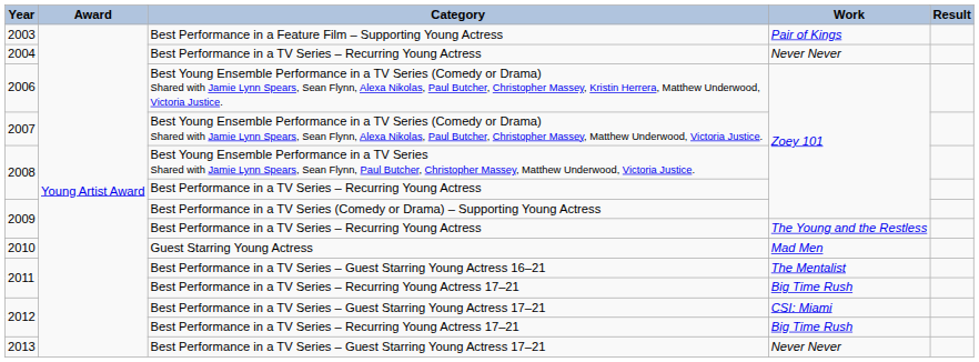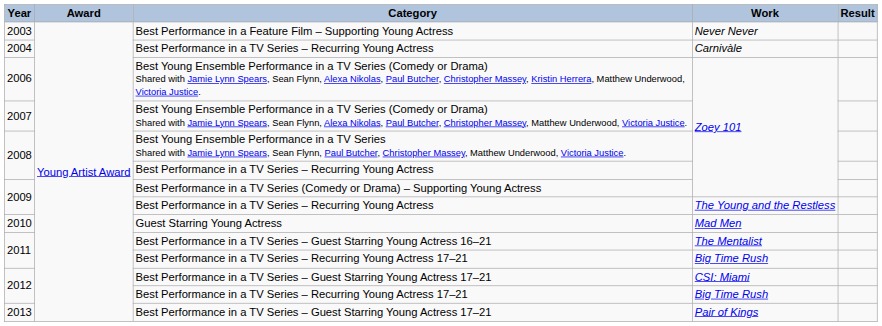 <table class="wikitable">
 <tr>
 <th style="background:#B0C4DE;">Year</th>
 <th style="background:#B0C4DE;">Award</th>
 <th style="background:#B0C4DE;">Category</th>
 <th style="background:#B0C4DE;">Work</th>
 <th style="background:#B0C4DE;">Result</th>
 </tr>
 <tr>
 <td>2003</td>
 <td rowspan="14" style="white-space:nowrap;"><a href='#'>Young Artist Award</a></td>
 <td>Best Performance in a Feature Film – Supporting Young Actress</td>
-<td><em><a href='#'>Pair of Kings</a></em></td>
+<td><em>Never Never</em></td>
 <td></td>
 </tr>
 <tr>
 <td>2004</td>
 <td>Best Performance in a TV Series – Recurring Young Actress</td>
-<td><em>Never Never</em></td>
+<td><em>Carnivàle</em></td>
 <td></td>
 </tr>
 <tr>
 <td>2006</td>
 <td>Best Young Ensemble Performance in a TV Series (Comedy or Drama) <br><small>Shared with <a href='#'>Jamie Lynn Spears</a>, Sean Flynn, <a href='#'>Alexa Nikolas</a>, <a href='#'>Paul Butcher</a>, <a href='#'>Christopher Massey</a>, <a href='#'>Kristin Herrera</a>, Matthew Underwood, <a href='#'>Victoria Justice</a>.</small></td>
 <td rowspan="5"><em><a href='#'>Zoey 101</a></em></td>
 <td></td>
 </tr>
 <tr>
 <td>2007</td>
 <td>Best Young Ensemble Performance in a TV Series (Comedy or Drama) <br><small>Shared with <a href='#'>Jamie Lynn Spears</a>, Sean Flynn, <a href='#'>Alexa Nikolas</a>, <a href='#'>Paul Butcher</a>, <a href='#'>Christopher Massey</a>, Matthew Underwood, <a href='#'>Victoria Justice</a>.</small></td>
 <td></td>
 </tr>
 <tr>
 <td rowspan=2>2008</td>
 <td>Best Young Ensemble Performance in a TV Series <br><small>Shared with <a href='#'>Jamie Lynn Spears</a>, Sean Flynn, <a href='#'>Paul Butcher</a>, <a href='#'>Christopher Massey</a>, Matthew Underwood, <a href='#'>Victoria Justice</a>.</small></td>
 <td></td>
 </tr>
 <tr>
 <td>Best Performance in a TV Series – Recurring Young Actress</td>
 <td></td>
 </tr>
 <tr>
 <td rowspan=2>2009</td>
 <td>Best Performance in a TV Series (Comedy or Drama) – Supporting Young Actress</td>
 <td></td>
 </tr>
 <tr>
 <td>Best Performance in a TV Series – Recurring Young Actress</td>
 <td style="white-space:nowrap;"><em><a href='#'>The Young and the Restless</a></em></td>
 <td></td>
 </tr>
 <tr>
 <td>2010</td>
 <td>Guest Starring Young Actress</td>
 <td><em><a href='#'>Mad Men</a></em></td>
 <td></td>
 </tr>
 <tr>
 <td rowspan=2>2011</td>
 <td>Best Performance in a TV Series – Guest Starring Young Actress 16–21</td>
 <td><em><a href='#'>The Mentalist</a></em></td>
 <td></td>
 </tr>
 <tr>
 <td>Best Performance in a TV Series – Recurring Young Actress 17–21</td>
 <td><em><a href='#'>Big Time Rush</a></em></td>
 <td></td>
 </tr>
 <tr>
 <td rowspan=2>2012</td>
 <td>Best Performance in a TV Series – Guest Starring Young Actress 17–21</td>
 <td><em><a href='#'>CSI: Miami</a></em></td>
 <td></td>
 </tr>
 <tr>
 <td>Best Performance in a TV Series – Recurring Young Actress 17–21</td>
 <td><em><a href='#'>Big Time Rush</a></em></td>
 <td></td>
 </tr>
 <tr>
 <td>2013</td>
 <td>Best Performance in a TV Series – Guest Starring Young Actress 17–21</td>
-<td><em>Never Never</em></td>
+<td><em><a href='#'>Pair of Kings</a></em></td>
 <td></td>
 </tr>
 </table>
